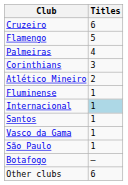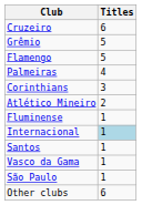 <table class="wikitable sortable">
 <tr>
 <th>Club</th>
 <th>Titles</th>
 </tr>
 <tr>
 <td><a href='#'>Cruzeiro</a></td>
 <td>6</td>
+</tr>
+<tr>
+<td><a href='#'>Grêmio</a></td>
+<td>5</td>
 </tr>
 <tr>
 <td><a href='#'>Flamengo</a></td>
 <td>5</td>
 </tr>
 <tr>
 <td><a href='#'>Palmeiras</a></td>
 <td>4</td>
 </tr>
 <tr>
 <td><a href='#'>Corinthians</a></td>
 <td>3</td>
 </tr>
 <tr>
 <td><a href='#'>Atlético Mineiro</a></td>
 <td>2</td>
 </tr>
 <tr>
 <td><a href='#'>Fluminense</a></td>
 <td>1</td>
 </tr>
 <tr>
 <td><a href='#'>Internacional</a></td>
 <td style="background: lightblue;">1</td>
 </tr>
 <tr>
 <td><a href='#'>Santos</a></td>
 <td>1</td>
 </tr>
 <tr>
 <td><a href='#'>Vasco da Gama</a></td>
 <td>1</td>
 </tr>
 <tr>
 <td><a href='#'>São Paulo</a></td>
 <td>1</td>
 </tr>
 <tr>
-<td><a href='#'>Botafogo</a></td>
-<td>—</td>
-</tr>
-<tr>
 <td>Other clubs</td>
 <td>6</td>
 </tr>
 </table>
